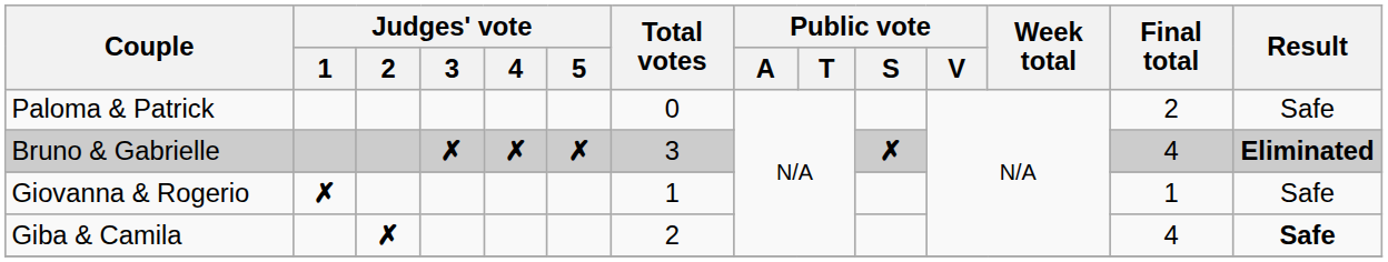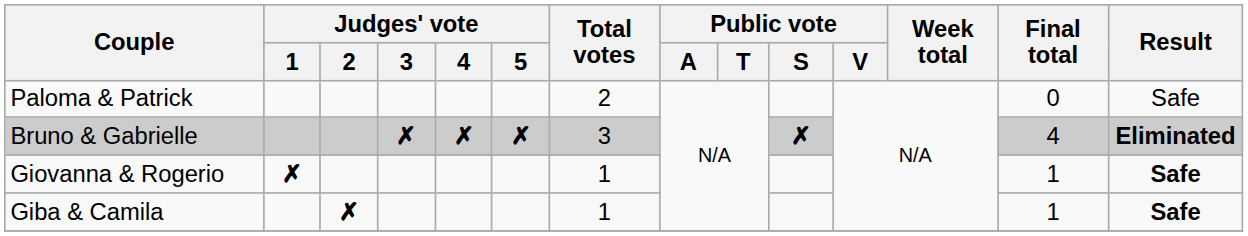 <table class="wikitable" style="font-size:90%; line-height:16px; text-align:center" width="85%">
 <tr>
 <th rowspan=2 width=150>Couple</th>
 <th colspan=5 width=185>Judges' vote</th>
 <th rowspan=2 width=060>Total votes</th>
 <th colspan=4 width=148>Public vote</th>
 <th rowspan=2 width=060>Week total</th>
 <th rowspan=2 width=060>Final total</th>
 <th rowspan=2 width=075>Result</th>
 </tr>
 <tr>
 <th>1</th>
 <th>2</th>
 <th>3</th>
 <th>4</th>
 <th>5</th>
 <th>A</th>
 <th>T</th>
 <th>S</th>
 <th>V</th>
 </tr>
 <tr>
 <td align="left">Paloma & Patrick</td>
 <td></td>
 <td></td>
 <td></td>
 <td></td>
 <td></td>
-<td>0</td>
+<td>2</td>
 <td rowspan=4 colspan=2><small>N/A</small></td>
 <td></td>
 <td rowspan=4 colspan=2><small>N/A</small></td>
-<td>2</td>
+<td>0</td>
 <td>Safe</td>
 </tr>
 <tr bgcolor="CCCCCC">
 <td align="left">Bruno & Gabrielle</td>
 <td></td>
 <td></td>
 <td><strong>✗</strong></td>
 <td><strong>✗</strong></td>
 <td><strong>✗</strong></td>
 <td>3</td>
 <td><strong>✗</strong></td>
 <td>4</td>
 <td><strong>Eliminated</strong></td>
 </tr>
 <tr>
 <td align="left">Giovanna & Rogerio</td>
 <td><strong>✗</strong></td>
 <td></td>
 <td></td>
 <td></td>
 <td></td>
 <td>1</td>
 <td></td>
 <td>1</td>
-<td>Safe</td>
+<td><strong>Safe</strong></td>
 </tr>
 <tr>
 <td align="left">Giba & Camila</td>
 <td></td>
 <td><strong>✗</strong></td>
 <td></td>
 <td></td>
 <td></td>
-<td>2</td>
+<td>1</td>
 <td></td>
-<td>4</td>
+<td>1</td>
 <td><strong>Safe</strong></td>
 </tr>
 <tr>
 </tr>
 </table>
